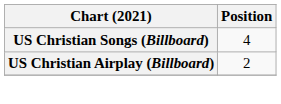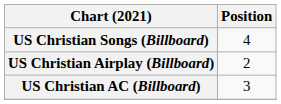 <table class="wikitable plainrowheaders" style="text-align:center">
 <tr>
 <th scope="col">Chart (2021)</th>
 <th scope="col">Position</th>
 </tr>
 <tr>
 <th scope="row">US Christian Songs (<em>Billboard</em>)</th>
 <td>4</td>
 </tr>
 <tr>
 <th scope="row">US Christian Airplay (<em>Billboard</em>)</th>
 <td>2</td>
 </tr>
 <tr>
+<th scope="row">US Christian AC (<em>Billboard</em>)</th>
+<td>3</td>
+</tr>
+<tr>
 </tr>
 </table>
